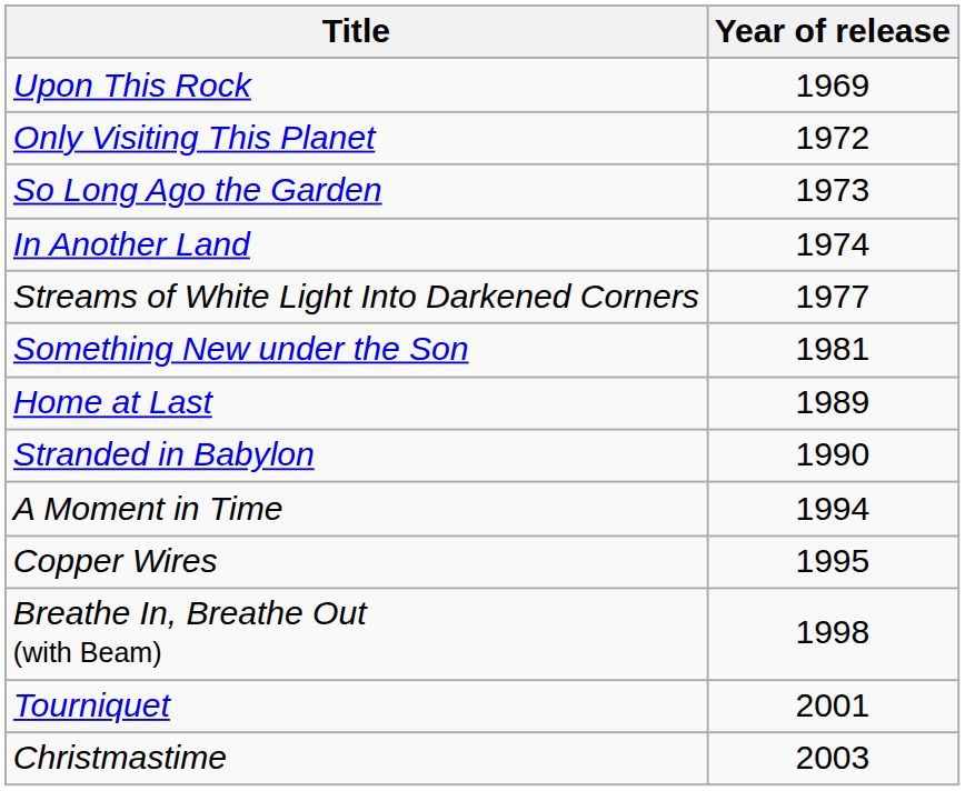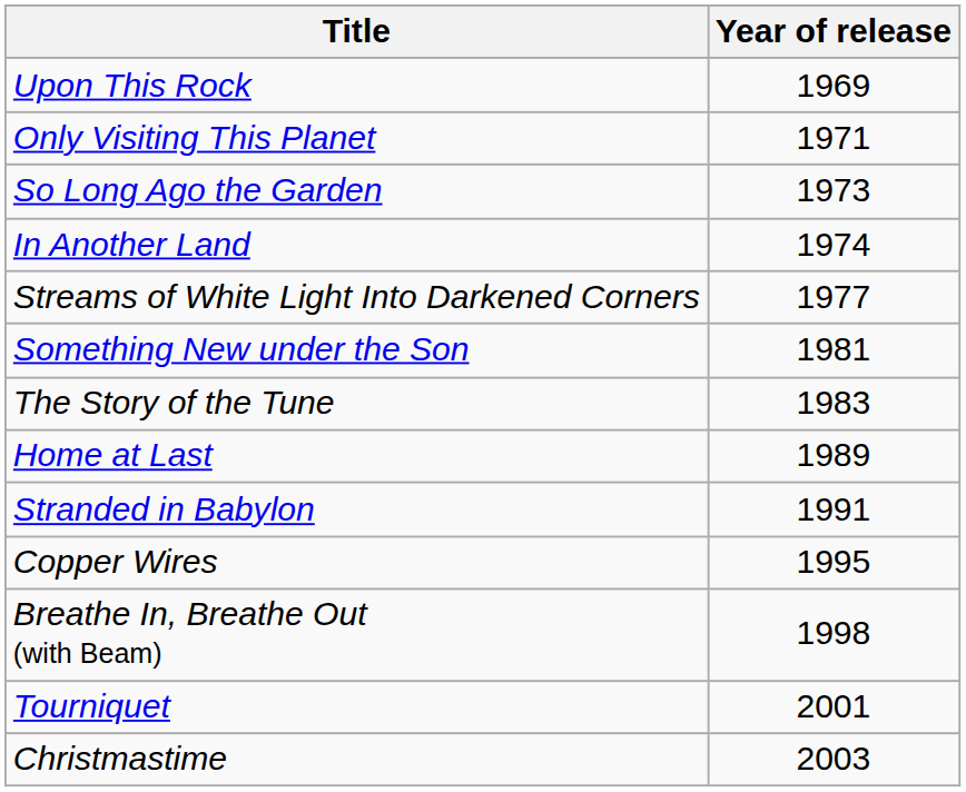 <table class="wikitable">
 <tr>
 <th align="left">Title</th>
 <th align="left">Year of release</th>
 </tr>
 <tr>
 <td align="left"><em><a href='#'>Upon This Rock</a></em></td>
 <td style="text-align:center;">1969</td>
 </tr>
 <tr>
 <td align="left"><em><a href='#'>Only Visiting This Planet</a></em></td>
-<td style="text-align:center;">1972</td>
+<td style="text-align:center;">1971</td>
 </tr>
 <tr>
 <td align="left"><em><a href='#'>So Long Ago the Garden</a></em></td>
 <td style="text-align:center;">1973</td>
 </tr>
 <tr>
 <td align="left"><em><a href='#'>In Another Land</a></em></td>
 <td style="text-align:center;">1974</td>
 </tr>
 <tr>
 <td align="left"><em>Streams of White Light Into Darkened Corners</em></td>
 <td style="text-align:center;">1977</td>
 </tr>
 <tr>
 <td align="left"><em><a href='#'>Something New under the Son</a></em></td>
 <td style="text-align:center;">1981</td>
 </tr>
 <tr>
+<td align="left"><em>The Story of the Tune</em></td>
+<td style="text-align:center;">1983</td>
+</tr>
+<tr>
 <td align="left"><em><a href='#'>Home at Last</a></em></td>
 <td style="text-align:center;">1989</td>
 </tr>
 <tr>
 <td align="left"><em><a href='#'>Stranded in Babylon</a></em></td>
-<td style="text-align:center;">1990</td>
-</tr>
-<tr>
-<td align="left"><em>A Moment in Time</em></td>
-<td style="text-align:center;">1994</td>
+<td style="text-align:center;">1991</td>
 </tr>
 <tr>
 <td align="left"><em>Copper Wires</em></td>
 <td style="text-align:center;">1995</td>
 </tr>
 <tr>
 <td align="left"><em>Breathe In, Breathe Out</em> <br><small>(with Beam)</small></td>
 <td style="text-align:center;">1998</td>
 </tr>
 <tr>
 <td align="left"><em><a href='#'>Tourniquet</a></em></td>
 <td style="text-align:center;">2001</td>
 </tr>
 <tr>
 <td align="left"><em>Christmastime</em></td>
 <td style="text-align:center;">2003</td>
 </tr>
 </table>
